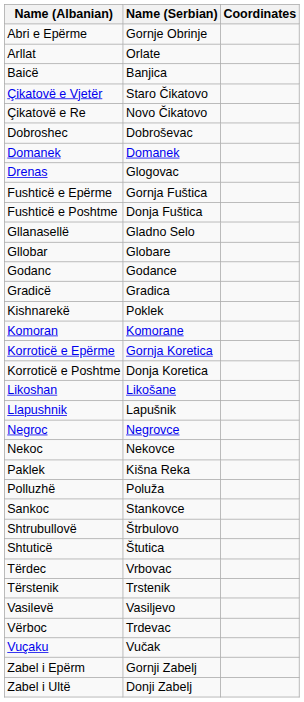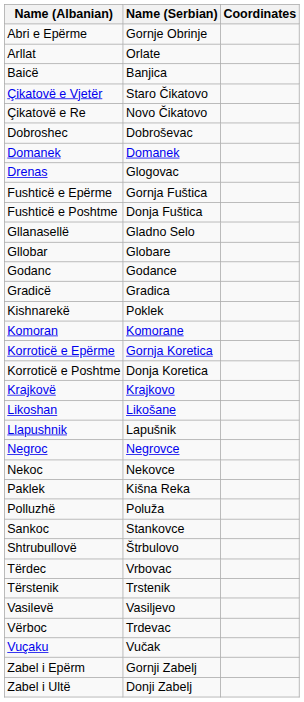 <table class="wikitable sortable">
 <tr>
 <th>Name (Albanian)</th>
 <th>Name (Serbian)</th>
 <th>Coordinates</th>
 </tr>
 <tr>
 <td>Abri e Epërme</td>
 <td>Gornje Obrinje</td>
 <td></td>
 </tr>
 <tr>
 <td>Arllat</td>
 <td>Orlate</td>
 <td></td>
 </tr>
 <tr>
 <td>Baicë</td>
 <td>Banjica</td>
 <td></td>
 </tr>
 <tr>
 <td><a href='#'>Çikatovë e Vjetër</a></td>
 <td>Staro Čikatovo</td>
 <td></td>
 </tr>
 <tr>
 <td>Çikatovë e Re</td>
 <td>Novo Čikatovo</td>
 <td></td>
 </tr>
 <tr>
 <td>Dobroshec</td>
 <td>Dobroševac</td>
 <td></td>
 </tr>
 <tr>
 <td><a href='#'>Domanek</a></td>
 <td><a href='#'>Domanek</a></td>
 <td></td>
 </tr>
 <tr>
 <td><a href='#'>Drenas</a></td>
 <td>Glogovac</td>
 <td></td>
 </tr>
 <tr>
 <td>Fushticë e Epërme</td>
 <td>Gornja Fuštica</td>
 <td></td>
 </tr>
 <tr>
 <td>Fushticë e Poshtme</td>
 <td>Donja Fuštica</td>
 <td></td>
 </tr>
 <tr>
 <td>Gllanasellë</td>
 <td>Gladno Selo</td>
 <td></td>
 </tr>
 <tr>
 <td>Gllobar</td>
 <td>Globare</td>
 <td></td>
 </tr>
 <tr>
 <td>Godanc</td>
 <td>Godance</td>
 <td></td>
 </tr>
 <tr>
 <td>Gradicë</td>
 <td>Gradica</td>
 <td></td>
 </tr>
 <tr>
 <td>Kishnarekë</td>
 <td>Poklek</td>
 <td></td>
 </tr>
 <tr>
 <td><a href='#'>Komoran</a></td>
 <td><a href='#'>Komorane</a></td>
 <td></td>
 </tr>
 <tr>
 <td><a href='#'>Korroticë e Epërme</a></td>
 <td><a href='#'>Gornja Koretica</a></td>
 <td></td>
 </tr>
 <tr>
 <td>Korroticë e Poshtme</td>
 <td>Donja Koretica</td>
 <td></td>
 </tr>
 <tr>
+<td><a href='#'>Krajkovë</a></td>
+<td><a href='#'>Krajkovo</a></td>
+<td></td>
+</tr>
+<tr>
 <td><a href='#'>Likoshan</a></td>
 <td><a href='#'>Likošane</a></td>
 <td></td>
 </tr>
 <tr>
 <td><a href='#'>Llapushnik</a></td>
 <td>Lapušnik</td>
 <td></td>
 </tr>
 <tr>
 <td><a href='#'>Negroc</a></td>
 <td><a href='#'>Negrovce</a></td>
 <td></td>
 </tr>
 <tr>
 <td>Nekoc</td>
 <td>Nekovce</td>
 <td></td>
 </tr>
 <tr>
 <td>Paklek</td>
 <td>Kišna Reka</td>
 <td></td>
 </tr>
 <tr>
 <td>Polluzhë</td>
 <td>Poluža</td>
 <td></td>
 </tr>
 <tr>
 <td>Sankoc</td>
 <td>Stankovce</td>
 <td></td>
 </tr>
 <tr>
 <td>Shtrubullovë</td>
 <td>Štrbulovo</td>
 <td></td>
 </tr>
 <tr>
-<td>Shtuticë</td>
-<td>Štutica</td>
-<td></td>
-</tr>
-<tr>
 <td>Tërdec</td>
 <td>Vrbovac</td>
 <td></td>
 </tr>
 <tr>
 <td>Tërstenik</td>
 <td>Trstenik</td>
 <td></td>
 </tr>
 <tr>
 <td>Vasilevë</td>
 <td>Vasiljevo</td>
 <td></td>
 </tr>
 <tr>
 <td>Vërboc</td>
 <td>Trdevac</td>
 <td></td>
 </tr>
 <tr>
 <td><a href='#'>Vuçaku</a></td>
 <td>Vučak</td>
 <td></td>
 </tr>
 <tr>
 <td>Zabel i Epërm</td>
 <td>Gornji Zabelj</td>
 <td></td>
 </tr>
 <tr>
 <td>Zabel i Ultë</td>
 <td>Donji Zabelj</td>
 <td></td>
 </tr>
 </table>
